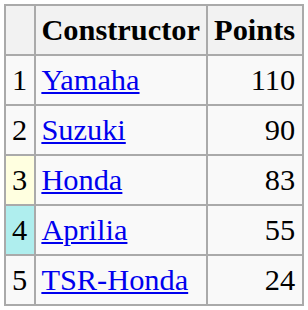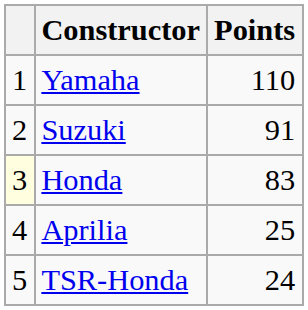 <table class="wikitable" style="font-size: 95%;">
 <tr>
 <th></th>
 <th>Constructor</th>
 <th>Points</th>
 </tr>
 <tr>
 <td align=center>1</td>
 <td> <a href='#'>Yamaha</a></td>
 <td align=right>110</td>
 </tr>
 <tr>
 <td align=center>2</td>
 <td> <a href='#'>Suzuki</a></td>
-<td align=right>90</td>
+<td align=right>91</td>
 </tr>
 <tr>
 <td align=center style="background: lightyellow;">3</td>
 <td> <a href='#'>Honda</a></td>
 <td align=right>83</td>
 </tr>
 <tr>
-<td align=center style="background: paleturquoise;">4</td>
+<td align=center>4</td>
 <td> <a href='#'>Aprilia</a></td>
-<td align=right>55</td>
+<td align=right>25</td>
 </tr>
 <tr>
 <td align=center>5</td>
 <td> <a href='#'>TSR-Honda</a></td>
 <td align=right>24</td>
 </tr>
 </table>
